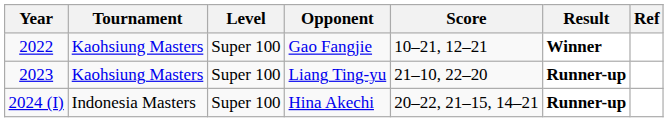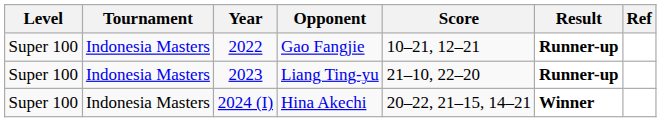 <table class="sortable wikitable" style="font-size: 90%;">
 <tr>
+<th>Level</th>
+<th>Tournament</th>
 <th>Year</th>
-<th>Tournament</th>
-<th>Level</th>
 <th>Opponent</th>
 <th>Score</th>
 <th>Result</th>
 <th>Ref</th>
 </tr>
 <tr>
+<td align="left">Super 100</td>
+<td align="left"><a href='#'>Indonesia Masters</a></td>
 <td align="center"><a href='#'>2022</a></td>
-<td align="left"><a href='#'>Kaohsiung Masters</a></td>
-<td align="left">Super 100</td>
 <td align="left"> <a href='#'>Gao Fangjie</a></td>
 <td align="left">10–21, 12–21</td>
-<td style="text-align:left; background:white"> <strong>Winner</strong></td>
+<td style="text-align:left; background:white"> <strong>Runner-up</strong></td>
 <td style="text-align:center; background:white"></td>
 </tr>
 <tr>
+<td align="left">Super 100</td>
+<td align="left"><a href='#'>Indonesia Masters</a></td>
 <td align="center"><a href='#'>2023</a></td>
-<td align="left"><a href='#'>Kaohsiung Masters</a></td>
-<td align="left">Super 100</td>
 <td align="left"> <a href='#'>Liang Ting-yu</a></td>
 <td align="left">21–10, 22–20</td>
 <td style="text-align:left; background:white"> <strong>Runner-up</strong></td>
 <td style="text-align:center; background:white"></td>
 </tr>
 <tr>
+<td align="left">Super 100</td>
+<td align="left">Indonesia Masters</td>
 <td align="center"><a href='#'>2024 (I)</a></td>
-<td align="left">Indonesia Masters</td>
-<td align="left">Super 100</td>
 <td align="left"> <a href='#'>Hina Akechi</a></td>
 <td align="left">20–22, 21–15, 14–21</td>
-<td style="text-align:left; background:white"> <strong>Runner-up</strong></td>
+<td style="text-align:left; background:white"> <strong>Winner</strong></td>
 <td style="text-align:center; background:white"></td>
 </tr>
 </table>
